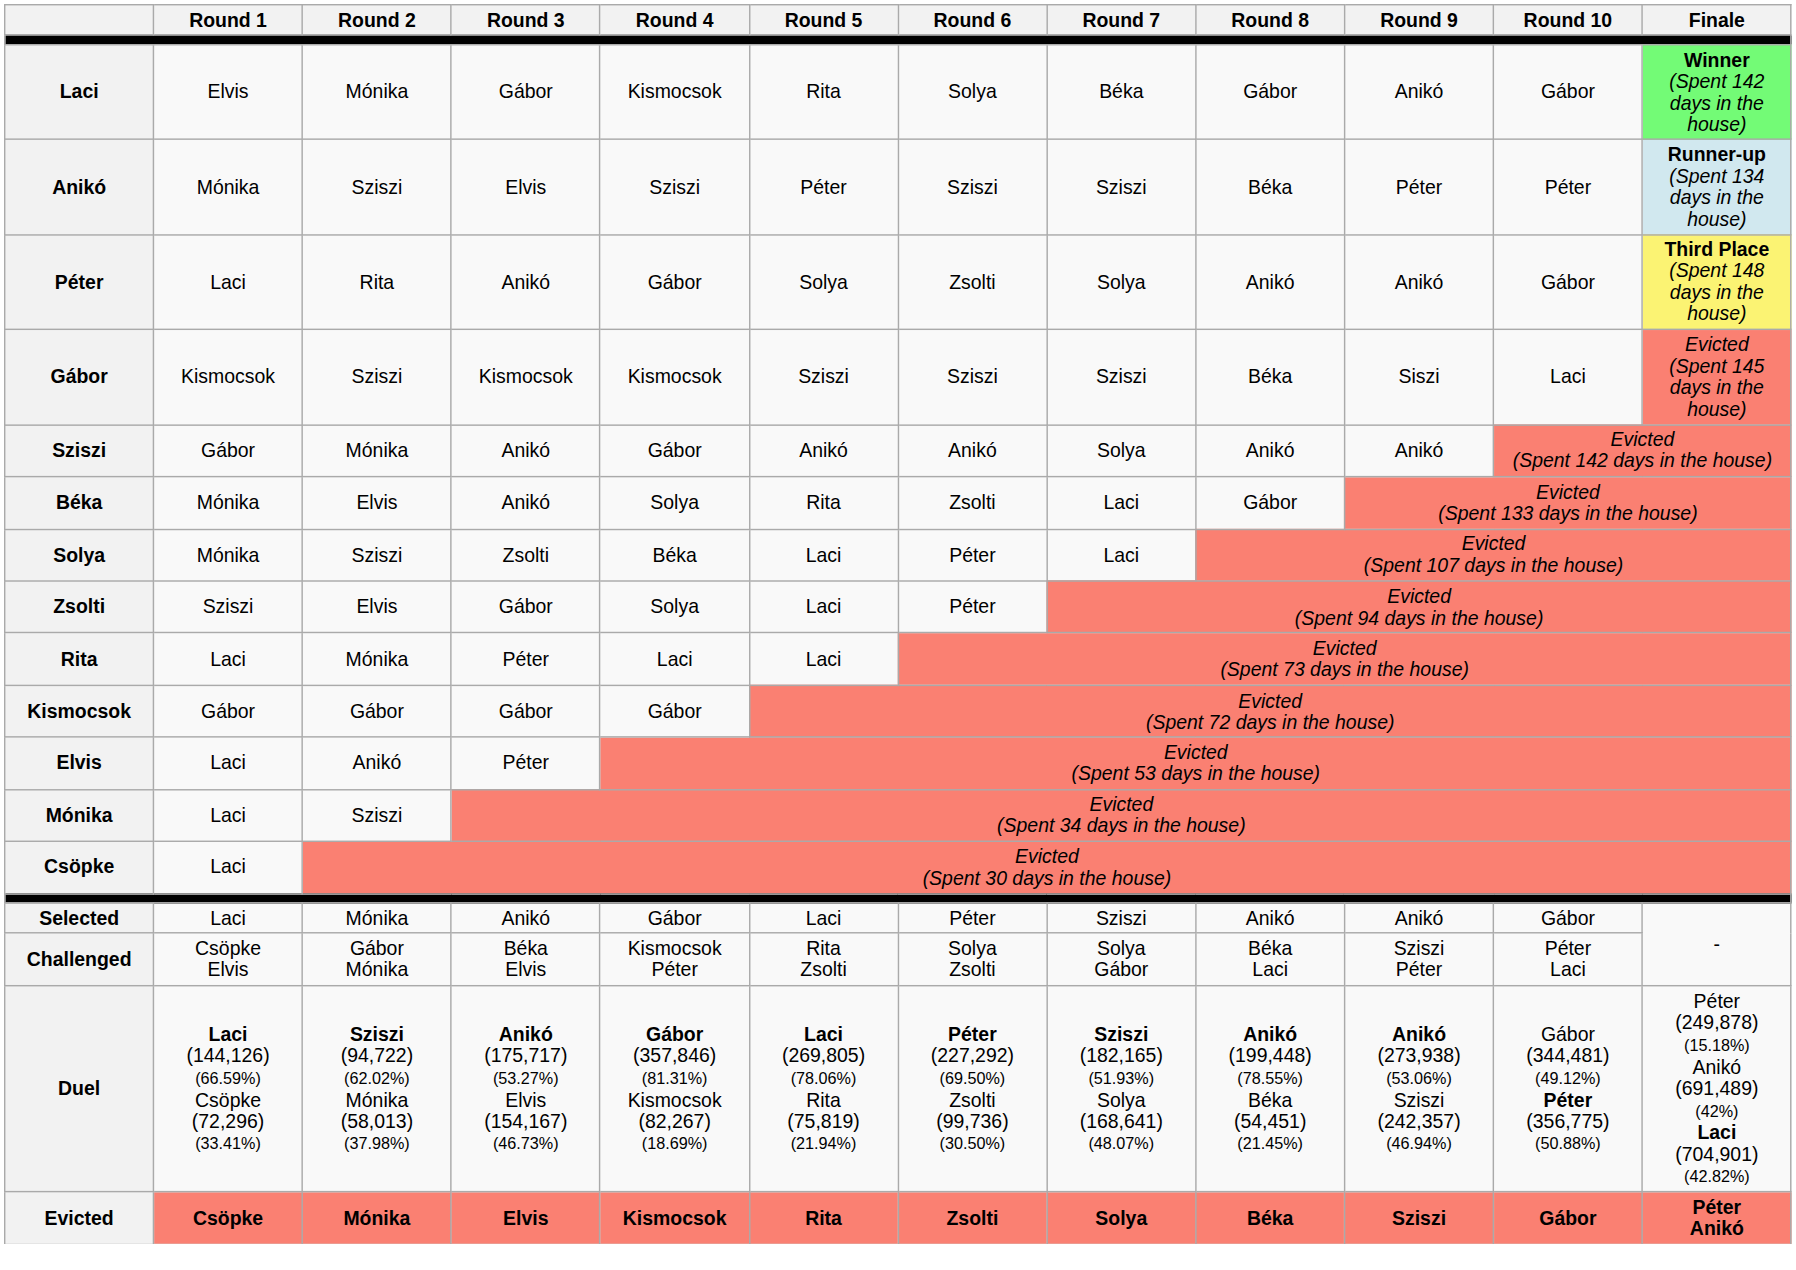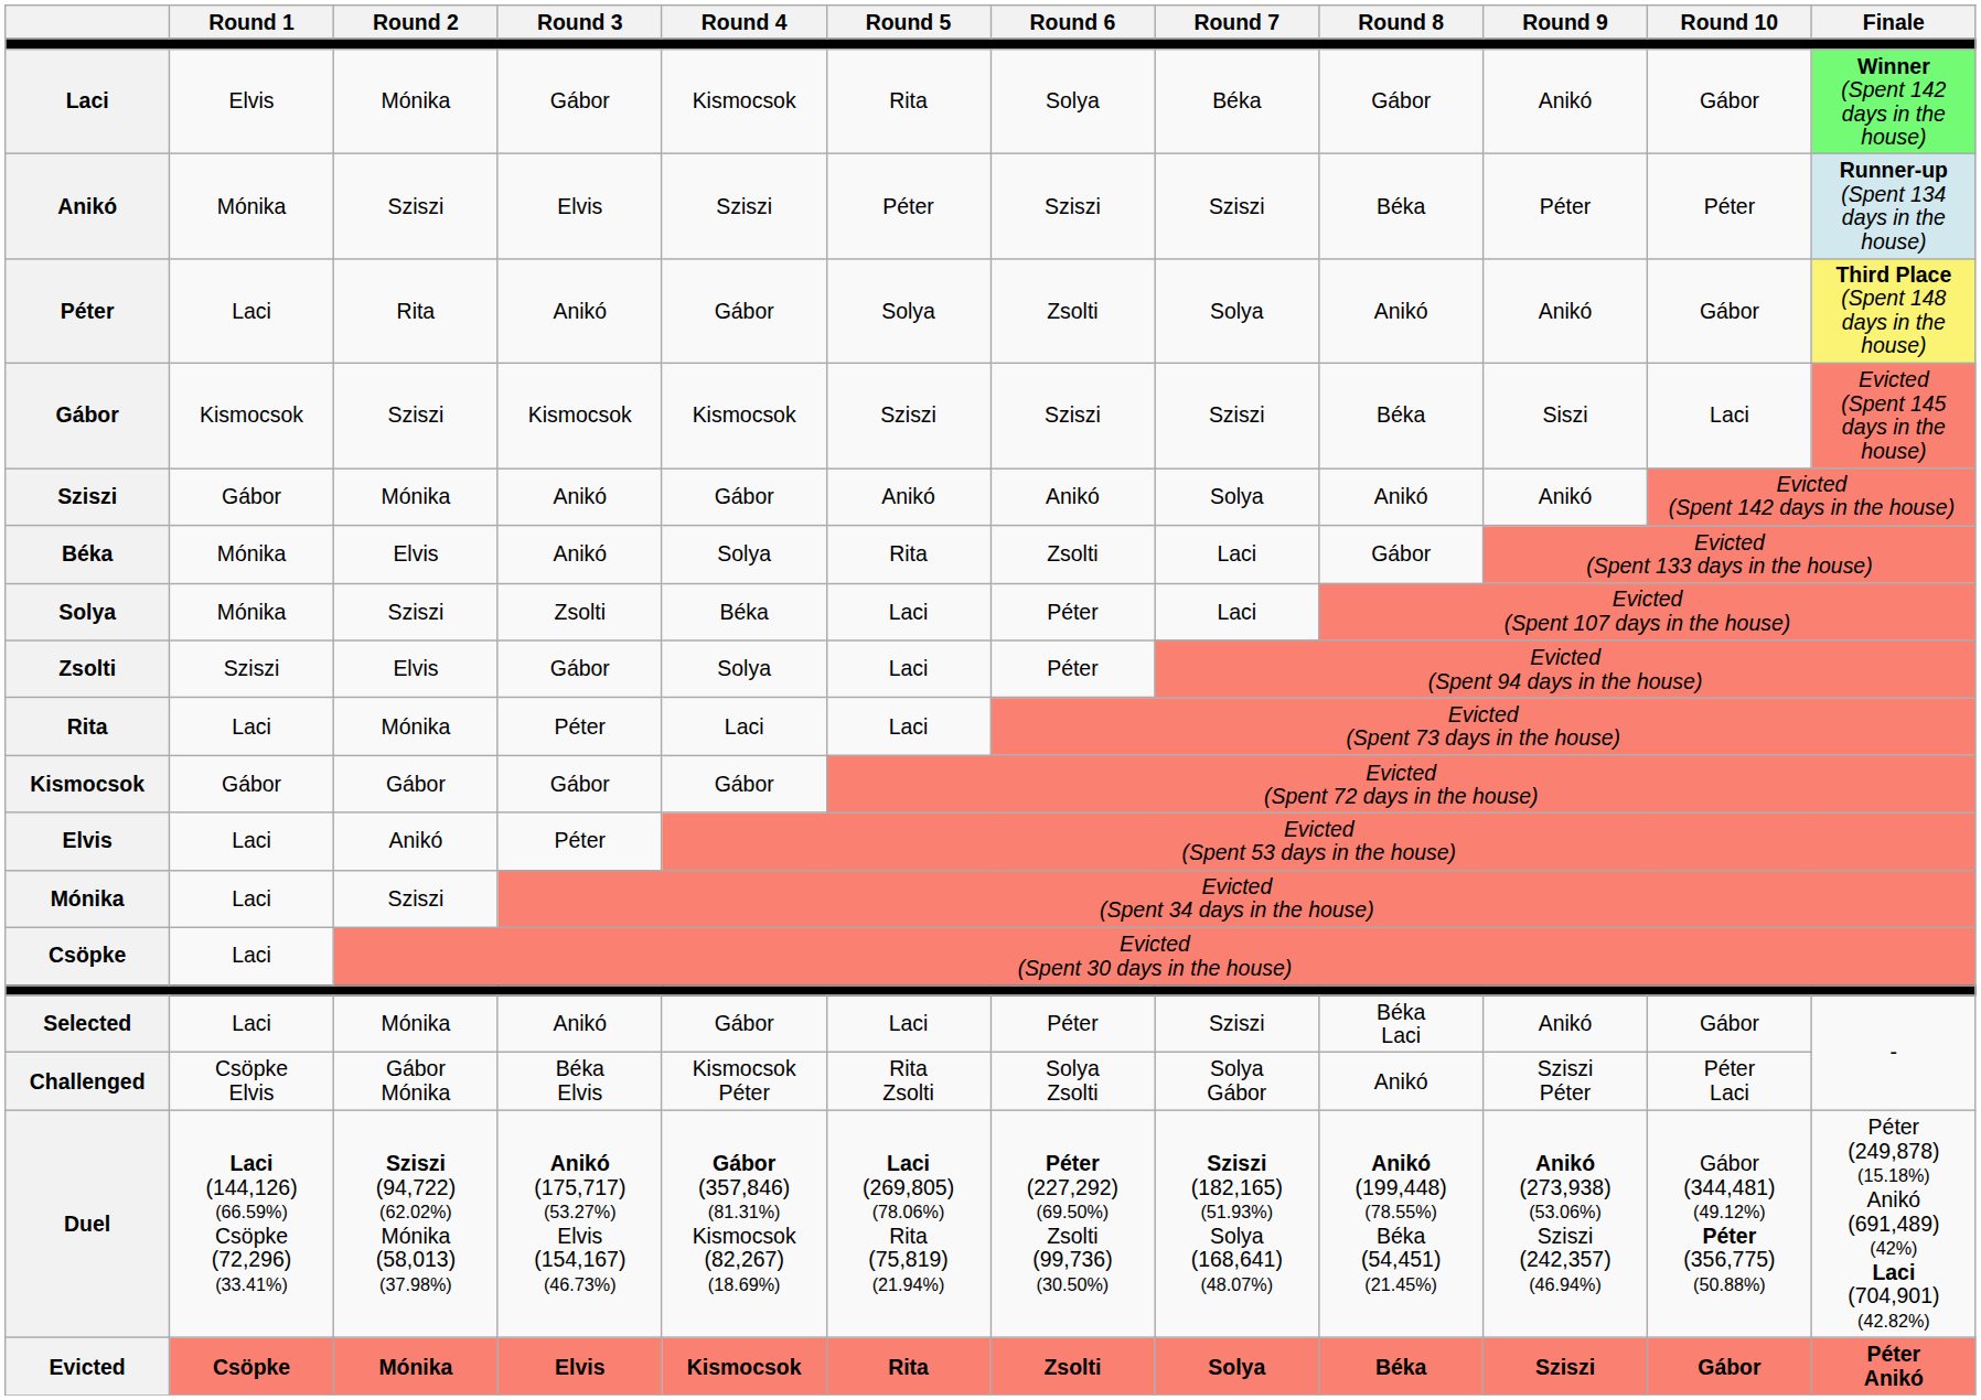 <table class="wikitable" style="font-size:85%; text-align:center; line-height:15px;">
 <tr>
 <th style="width:7%"></th>
 <th style="width:7%">Round 1</th>
 <th style="width:7%">Round 2</th>
 <th style="width:7%">Round 3</th>
 <th style="width:7%">Round 4</th>
 <th style="width:7%">Round 5</th>
 <th style="width:7%">Round 6</th>
 <th style="width:7%">Round 7</th>
 <th style="width:7%">Round 8</th>
 <th style="width:7%">Round 9</th>
 <th style="width:7%">Round 10</th>
 <th style="width:7%">Finale</th>
 </tr>
 <tr>
 <th colspan="12" style="background:#000000;"></th>
 </tr>
 <tr>
 <th>Laci</th>
 <td>Elvis</td>
 <td>Mónika</td>
 <td>Gábor</td>
 <td>Kismocsok</td>
 <td>Rita</td>
 <td>Solya</td>
 <td>Béka</td>
 <td>Gábor</td>
 <td>Anikó</td>
 <td>Gábor</td>
 <td style="background:#73FB76"><strong>Winner</strong><br><em>(Spent 142 days in the house)</em></td>
 </tr>
 <tr>
 <th>Anikó</th>
 <td>Mónika</td>
 <td>Sziszi</td>
 <td>Elvis</td>
 <td>Sziszi</td>
 <td>Péter</td>
 <td>Sziszi</td>
 <td>Sziszi</td>
 <td>Béka</td>
 <td>Péter</td>
 <td>Péter</td>
 <td style="background:#D1E8EF"><strong>Runner-up</strong><br><em>(Spent 134 days in the house)</em></td>
 </tr>
 <tr>
 <th>Péter</th>
 <td>Laci</td>
 <td>Rita</td>
 <td>Anikó</td>
 <td>Gábor</td>
 <td>Solya</td>
 <td>Zsolti</td>
 <td>Solya</td>
 <td>Anikó</td>
 <td>Anikó</td>
 <td>Gábor</td>
 <td style="background:#FBF373"><strong>Third Place</strong><br><em>(Spent 148 days in the house)</em></td>
 </tr>
 <tr>
 <th>Gábor</th>
 <td>Kismocsok</td>
 <td>Sziszi</td>
 <td>Kismocsok</td>
 <td>Kismocsok</td>
 <td>Sziszi</td>
 <td>Sziszi</td>
 <td>Sziszi</td>
 <td>Béka</td>
 <td>Siszi</td>
 <td>Laci</td>
 <td style="background:salmon;"><em>Evicted</em><br><em>(Spent 145 days in the house)</em></td>
 </tr>
 <tr>
 <th>Sziszi</th>
 <td>Gábor</td>
 <td>Mónika</td>
 <td>Anikó</td>
 <td>Gábor</td>
 <td>Anikó</td>
 <td>Anikó</td>
 <td>Solya</td>
 <td>Anikó</td>
 <td>Anikó</td>
 <td colspan="2" style="background:salmon;"><em>Evicted</em><br><em>(Spent 142 days in the house)</em></td>
 </tr>
 <tr>
 <th>Béka</th>
 <td>Mónika</td>
 <td>Elvis</td>
 <td>Anikó</td>
 <td>Solya</td>
 <td>Rita</td>
 <td>Zsolti</td>
 <td>Laci</td>
 <td>Gábor</td>
 <td colspan="3" style="background:salmon;"><em>Evicted</em><br><em>(Spent 133 days in the house)</em></td>
 </tr>
 <tr>
 <th>Solya</th>
 <td>Mónika</td>
 <td>Sziszi</td>
 <td>Zsolti</td>
 <td>Béka</td>
 <td>Laci</td>
 <td>Péter</td>
 <td>Laci</td>
 <td colspan="4" style="background:salmon;"><em>Evicted</em><br><em>(Spent 107 days in the house)</em></td>
 </tr>
 <tr>
 <th>Zsolti</th>
 <td>Sziszi</td>
 <td>Elvis</td>
 <td>Gábor</td>
 <td>Solya</td>
 <td>Laci</td>
 <td>Péter</td>
 <td colspan="5" style="background:salmon;"><em>Evicted</em><br><em>(Spent 94 days in the house)</em></td>
 </tr>
 <tr>
 <th>Rita</th>
 <td>Laci</td>
 <td>Mónika</td>
 <td>Péter</td>
 <td>Laci</td>
 <td>Laci</td>
 <td colspan="6" style="background:salmon;"><em>Evicted</em><br><em>(Spent 73 days in the house)</em></td>
 </tr>
 <tr>
 <th>Kismocsok</th>
 <td>Gábor</td>
 <td>Gábor</td>
 <td>Gábor</td>
 <td>Gábor</td>
 <td colspan="7" style="background:salmon;"><em>Evicted</em><br><em>(Spent 72 days in the house)</em></td>
 </tr>
 <tr>
 <th>Elvis</th>
 <td>Laci</td>
 <td>Anikó</td>
 <td>Péter</td>
 <td colspan="8" style="background:salmon;"><em>Evicted</em><br><em>(Spent 53 days in the house)</em></td>
 </tr>
 <tr>
 <th>Mónika</th>
 <td>Laci</td>
 <td>Sziszi</td>
 <td colspan="9" style="background:salmon;"><em>Evicted</em><br><em>(Spent 34 days in the house)</em></td>
 </tr>
 <tr>
 <th>Csöpke</th>
 <td>Laci</td>
 <td colspan="10" style="background:salmon;"><em>Evicted</em><br><em>(Spent 30 days in the house)</em></td>
 </tr>
 <tr>
 <td colspan="12" style="background:#000000;"></td>
 </tr>
 <tr>
 <th>Selected</th>
 <td>Laci</td>
 <td>Mónika</td>
 <td>Anikó</td>
 <td>Gábor</td>
 <td>Laci</td>
 <td>Péter</td>
 <td>Sziszi</td>
-<td>Anikó</td>
+<td>Béka<br>Laci</td>
 <td>Anikó</td>
 <td>Gábor</td>
 <td rowspan="2">-</td>
 </tr>
 <tr>
 <th>Challenged</th>
 <td>Csöpke<br>Elvis</td>
 <td>Gábor<br>Mónika</td>
 <td>Béka<br>Elvis</td>
 <td>Kismocsok<br>Péter</td>
 <td>Rita<br>Zsolti</td>
 <td>Solya<br>Zsolti</td>
 <td>Solya<br>Gábor</td>
-<td>Béka<br>Laci</td>
+<td>Anikó</td>
 <td>Sziszi<br>Péter</td>
 <td>Péter<br>Laci</td>
 </tr>
 <tr>
 <th>Duel</th>
 <td><strong>Laci</strong><br>(144,126)<br><small>(66.59%)</small><br>Csöpke<br>(72,296)<br><small>(33.41%)</small></td>
 <td><strong>Sziszi</strong><br>(94,722)<br><small>(62.02%)</small><br>Mónika<br>(58,013)<br><small>(37.98%)</small></td>
 <td><strong>Anikó</strong><br>(175,717)<br><small>(53.27%)</small><br>Elvis<br>(154,167)<br><small>(46.73%)</small></td>
 <td><strong>Gábor</strong><br>(357,846)<br><small>(81.31%)</small><br>Kismocsok<br>(82,267)<br><small>(18.69%)</small></td>
 <td><strong>Laci</strong><br>(269,805)<br><small>(78.06%)</small><br>Rita<br>(75,819)<br><small>(21.94%)</small></td>
 <td><strong>Péter</strong><br>(227,292)<br><small>(69.50%)</small><br>Zsolti<br>(99,736)<br><small>(30.50%)</small></td>
 <td><strong>Sziszi</strong><br>(182,165)<br><small>(51.93%)</small><br>Solya<br>(168,641)<br><small>(48.07%)</small></td>
 <td><strong>Anikó</strong><br>(199,448)<br><small>(78.55%)</small><br>Béka<br>(54,451)<br><small>(21.45%)</small></td>
 <td><strong>Anikó</strong><br>(273,938)<br><small>(53.06%)</small><br>Sziszi<br>(242,357)<br><small>(46.94%)</small></td>
 <td>Gábor<br>(344,481)<br><small>(49.12%)</small><br><strong>Péter</strong><br>(356,775)<br><small>(50.88%)</small></td>
 <td>Péter<br>(249,878)<br><small>(15.18%)</small><br>Anikó<br>(691,489)<br><small>(42%)</small><br><strong>Laci</strong><br>(704,901)<br><small>(42.82%)</small></td>
 </tr>
 <tr>
 <th>Evicted</th>
 <td style="background:salmon;"><strong>Csöpke</strong></td>
 <td style="background:salmon;"><strong>Mónika</strong></td>
 <td style="background:salmon;"><strong>Elvis</strong></td>
 <td style="background:salmon;"><strong>Kismocsok</strong></td>
 <td style="background:salmon;"><strong>Rita</strong></td>
 <td style="background:salmon;"><strong>Zsolti</strong></td>
 <td style="background:salmon;"><strong>Solya</strong></td>
 <td style="background:salmon;"><strong>Béka</strong></td>
 <td style="background:salmon;"><strong>Sziszi</strong></td>
 <td style="background:salmon;"><strong>Gábor</strong></td>
 <td style="background:salmon;"><strong>Péter<br>Anikó</strong></td>
 </tr>
 </table>
